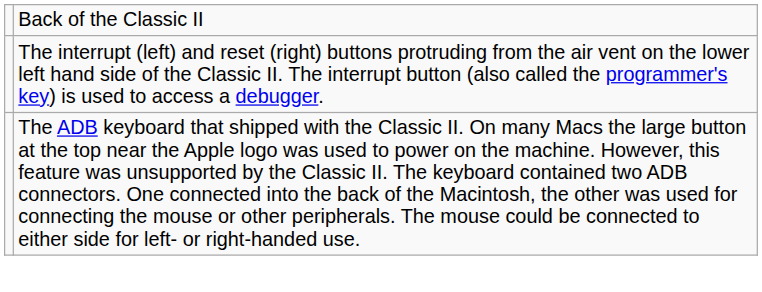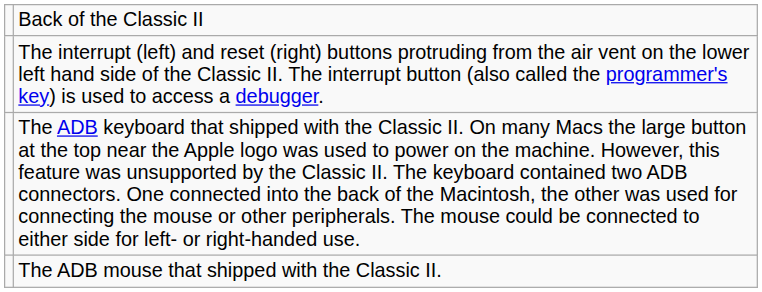 <table class="wikitable">
 <tr>
 <td></td>
 <td>Back of the Classic II</td>
 </tr>
 <tr>
 <td></td>
 <td>The interrupt (left) and reset (right) buttons protruding from the air vent on the lower left hand side of the Classic II. The interrupt button (also called the <a href='#'>programmer's key</a>) is used to access a <a href='#'>debugger</a>.</td>
 </tr>
 <tr>
 <td></td>
 <td>The <a href='#'>ADB</a> keyboard that shipped with the Classic II. On many Macs the large button at the top near the Apple logo was used to power on the machine. However, this feature was unsupported by the Classic II. The keyboard contained two ADB connectors. One connected into the back of the Macintosh, the other was used for connecting the mouse or other peripherals. The mouse could be connected to either side for left- or right-handed use.</td>
 </tr>
+<tr>
+<td></td>
+<td>The ADB mouse that shipped with the Classic II.</td>
+</tr>
 </table>
